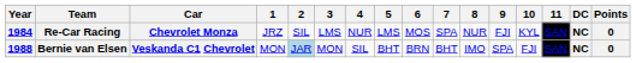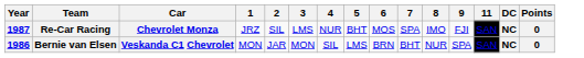 <table class="wikitable" style="text-align:center; font-size:90%">
 <tr>
 <th>Year</th>
 <th>Team</th>
 <th>Car</th>
 <th>1</th>
 <th>2</th>
 <th>3</th>
 <th>4</th>
 <th>5</th>
 <th>6</th>
 <th>7</th>
 <th>8</th>
 <th>9</th>
-<th>10</th>
 <th>11</th>
 <th>DC</th>
 <th>Points</th>
 </tr>
 <tr>
-<th><a href='#'>1984</a></th>
+<th><a href='#'>1987</a></th>
 <th> Re-Car Racing</th>
 <th><a href='#'>Chevrolet Monza</a></th>
 <td><a href='#'>JRZ</a></td>
 <td><a href='#'>SIL</a></td>
 <td><a href='#'>LMS</a></td>
 <td><a href='#'>NUR</a></td>
-<td><a href='#'>LMS</a></td>
+<td><a href='#'>BHT</a></td>
 <td><a href='#'>MOS</a></td>
 <td><a href='#'>SPA</a></td>
-<td><a href='#'>NUR</a></td>
+<td><a href='#'>IMO</a></td>
 <td><a href='#'>FJI</a></td>
-<td><a href='#'>KYL</a></td>
 <td style="background:#000000; color:white"><a href='#'>SAN</a><br></td>
 <th>NC</th>
 <th>0</th>
 </tr>
 <tr>
-<th><a href='#'>1988</a></th>
+<th><a href='#'>1986</a></th>
 <th> Bernie van Elsen</th>
 <th><a href='#'>Veskanda C1</a> <a href='#'>Chevrolet</a></th>
 <td><a href='#'>MON</a></td>
-<td style="background: lightblue;"><a href='#'>JAR</a></td>
+<td><a href='#'>JAR</a></td>
 <td><a href='#'>MON</a></td>
 <td><a href='#'>SIL</a></td>
-<td><a href='#'>BHT</a></td>
+<td><a href='#'>LMS</a></td>
 <td><a href='#'>BRN</a></td>
 <td><a href='#'>BHT</a></td>
-<td><a href='#'>IMO</a></td>
+<td><a href='#'>NUR</a></td>
 <td><a href='#'>SPA</a></td>
-<td><a href='#'>FJI</a></td>
 <td style="background:#000000; color:white"><a href='#'>SAN</a><br></td>
 <th>NC</th>
 <th>0</th>
 </tr>
 </table>
